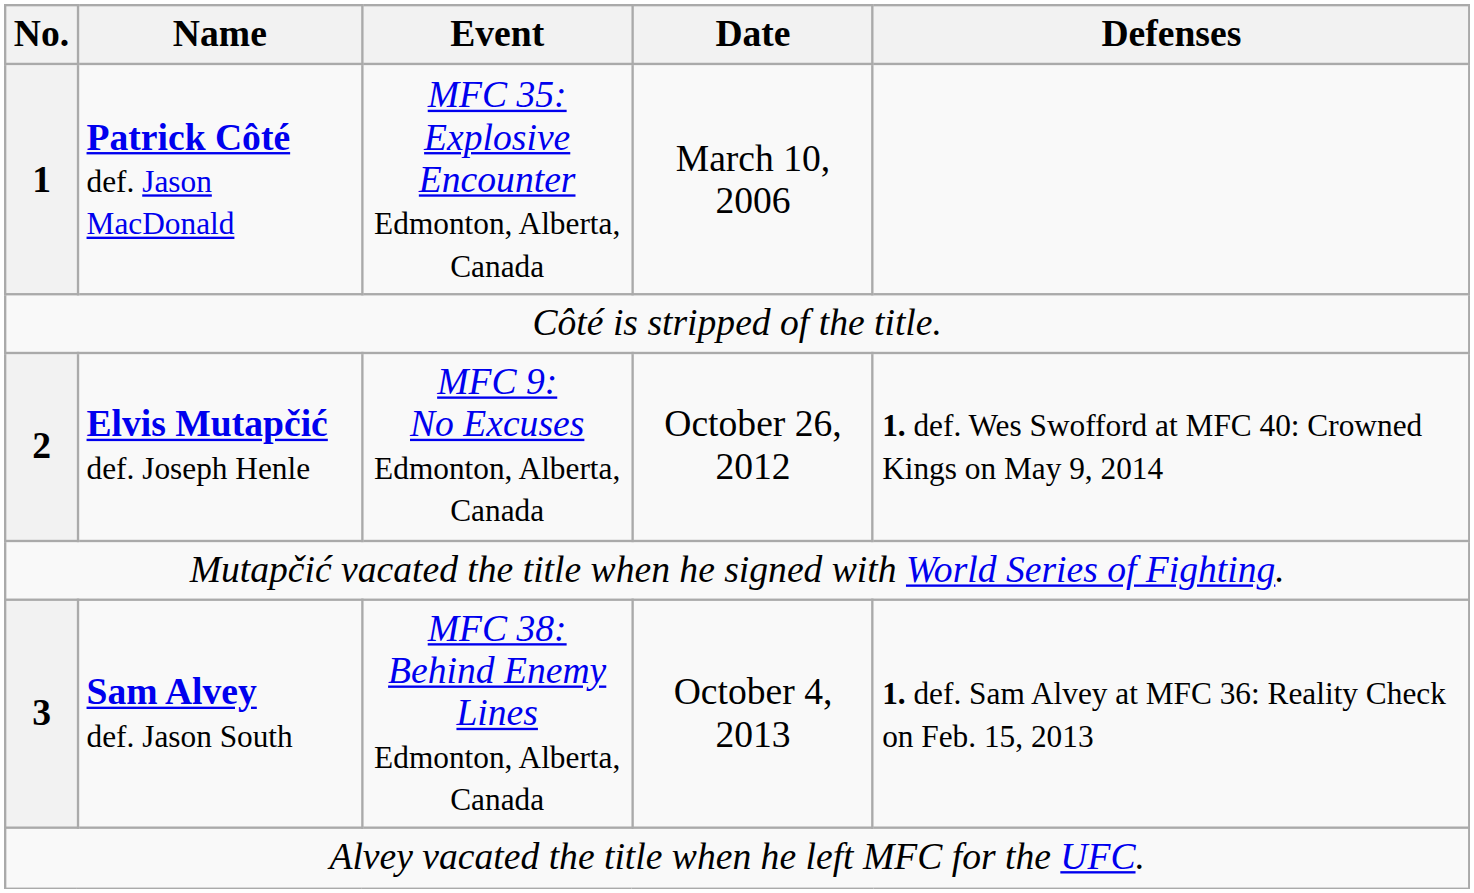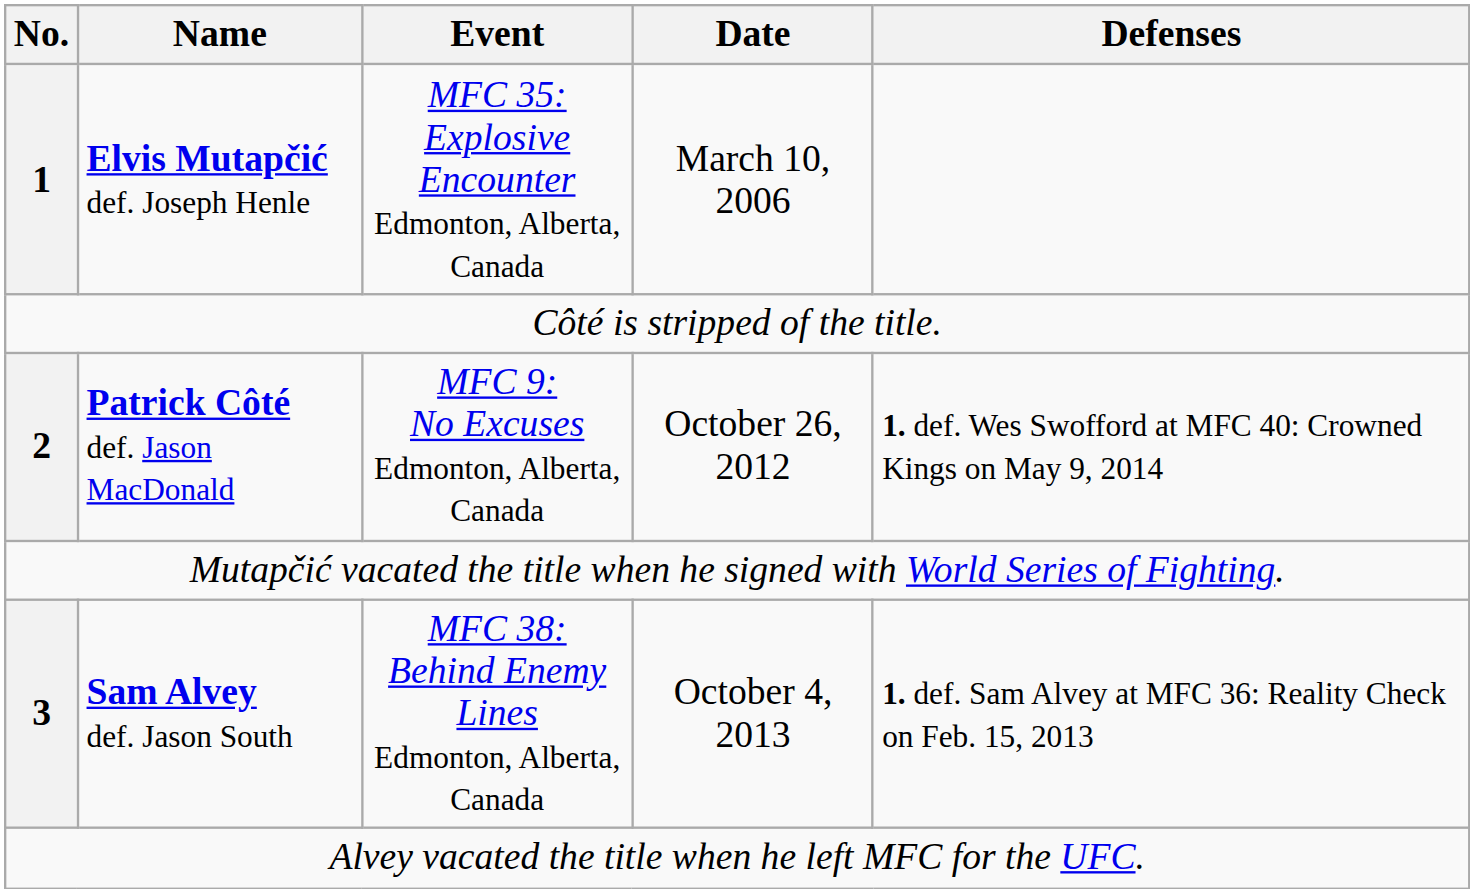 <table class="wikitable" style="width:100%;">
 <tr>
 <th style="width:1%;">No.</th>
 <th style="width:20%;">Name</th>
 <th style="width:19%;">Event</th>
 <th style="width:17%;">Date</th>
 <th style="width:44%;">Defenses</th>
 </tr>
 <tr>
 <th>1</th>
-<td> <strong><a href='#'>Patrick Côté</a></strong><br><small>def. <a href='#'>Jason MacDonald</a></small></td>
+<td> <strong><a href='#'>Elvis Mutapčić</a></strong><br><small>def. Joseph Henle</small></td>
 <td align=center><em><a href='#'>MFC 35:</a></em><br><em><a href='#'>Explosive Encounter</a></em><br><small>Edmonton, Alberta, Canada</small></td>
 <td align=center>March 10, 2006</td>
 <td></td>
 </tr>
 <tr>
 <td style="text-align:center;" colspan="5"><em>Côté is stripped of the title.</em></td>
 </tr>
 <tr>
 <th>2</th>
-<td> <strong><a href='#'>Elvis Mutapčić</a></strong><br><small>def. Joseph Henle</small></td>
+<td> <strong><a href='#'>Patrick Côté</a></strong><br><small>def. <a href='#'>Jason MacDonald</a></small></td>
 <td align=center><em><a href='#'>MFC 9:</a></em><br><em><a href='#'>No Excuses</a></em><br><small> Edmonton, Alberta, Canada</small></td>
 <td align=center>October 26, 2012</td>
 <td><small><strong>1.</strong> def. Wes Swofford at MFC 40: Crowned Kings on May 9, 2014</small></td>
 </tr>
 <tr>
 <td style="text-align:center;" colspan="5"><em>Mutapčić vacated the title when he signed with <a href='#'>World Series of Fighting</a>.</em></td>
 </tr>
 <tr>
 <th>3</th>
 <td> <strong><a href='#'>Sam Alvey</a></strong><br><small>def. Jason South</small></td>
 <td align=center><em><a href='#'>MFC 38:</a></em><br><em><a href='#'>Behind Enemy Lines</a></em><br><small>Edmonton, Alberta, Canada</small></td>
 <td align=center>October 4, 2013</td>
 <td><small><strong>1.</strong> def. Sam Alvey at MFC 36: Reality Check on Feb. 15, 2013</small></td>
 </tr>
 <tr>
 <td style="text-align:center;" colspan="5"><em>Alvey vacated the title when he left MFC for the <a href='#'>UFC</a>.</em></td>
 </tr>
 </table>
